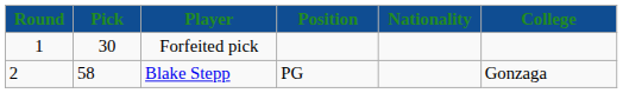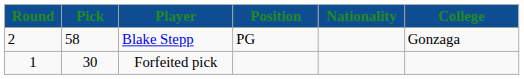 <table class="wikitable">
 <tr>
 <th style="background:#0F4D92; color:#228B22" width="10%">Round</th>
 <th style="background:#0F4D92; color:#228B22" width="10%">Pick</th>
 <th style="background:#0F4D92; color:#228B22" width="20%">Player</th>
 <th style="background:#0F4D92; color:#228B22" width="15%">Position</th>
 <th style="background:#0F4D92; color:#228B22" width="15%">Nationality</th>
 <th style="background:#0F4D92; color:#228B22" width="20%">College</th>
 </tr>
+<tr>
+<td>2</td>
+<td>58</td>
+<td><a href='#'>Blake Stepp</a></td>
+<td>PG</td>
+<td></td>
+<td>Gonzaga</td>
+</tr>
 <tr style="text-align: center">
 <td>1</td>
 <td>30</td>
 <td>Forfeited pick</td>
 <td></td>
 <td></td>
 <td></td>
 </tr>
-<tr>
-<td>2</td>
-<td>58</td>
-<td><a href='#'>Blake Stepp</a></td>
-<td>PG</td>
-<td></td>
-<td>Gonzaga</td>
-</tr>
 </table>
